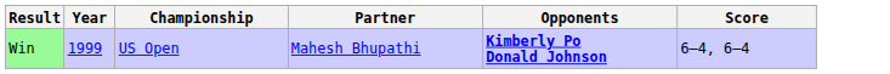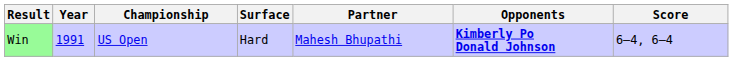 <table class="sortable wikitable">
 <tr>
 <th style="width:40px">Result</th>
 <th style="width:40px">Year</th>
 <th style="width:150px">Championship</th>
+<th style="width:50px">Surface</th>
 <th style="width:170px">Partner</th>
 <th style="width:170px">Opponents</th>
 <th style="width:120px"  class="unsortable">Score</th>
 </tr>
 <tr style="background:#ccf;">
 <td style="background:#98fb98;">Win</td>
-<td><a href='#'>1999</a></td>
+<td><a href='#'>1991</a></td>
 <td><a href='#'>US Open</a></td>
+<td>Hard</td>
 <td> <a href='#'>Mahesh Bhupathi</a></td>
 <td><strong> <a href='#'>Kimberly Po</a><br> <a href='#'>Donald Johnson</a></strong></td>
 <td>6–4, 6–4</td>
 </tr>
 </table>
